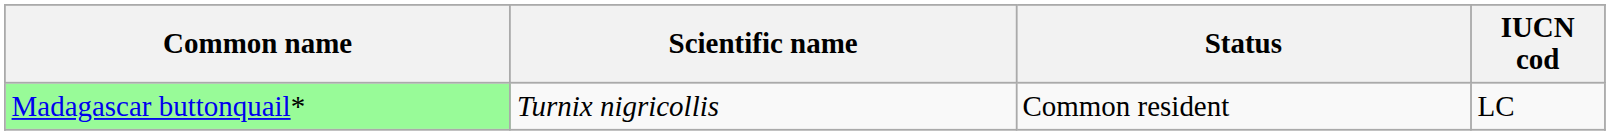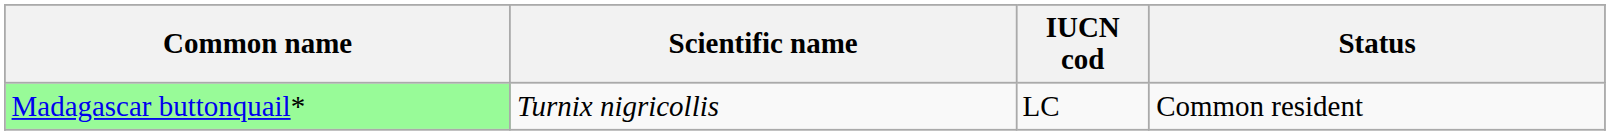 <table width=70% class="wikitable sortable">
 <tr>
 <th width=20%>Common name</th>
 <th width=20%>Scientific name</th>
+<th width=5%>IUCN cod</th>
 <th width=18%>Status</th>
-<th width=5%>IUCN cod</th>
 </tr>
 <tr>
 <td style="background:palegreen; color:black"><a href='#'>Madagascar buttonquail</a>*</td>
 <td><em>Turnix nigricollis</em></td>
+<td>LC</td>
 <td>Common resident</td>
-<td>LC</td>
 </tr>
 </table>
